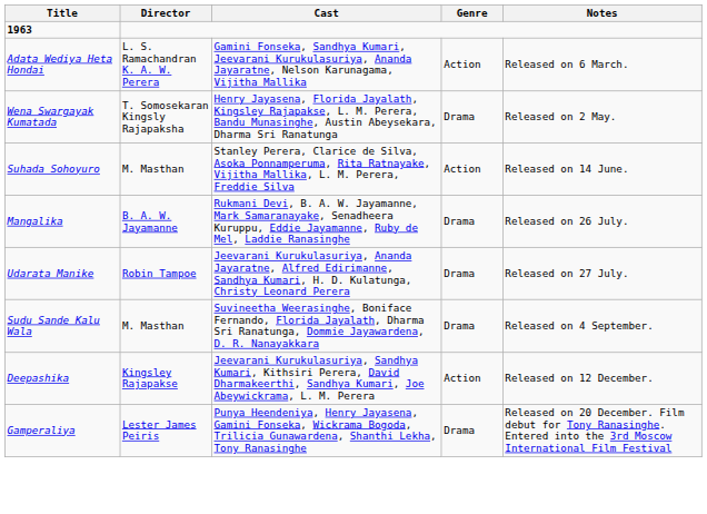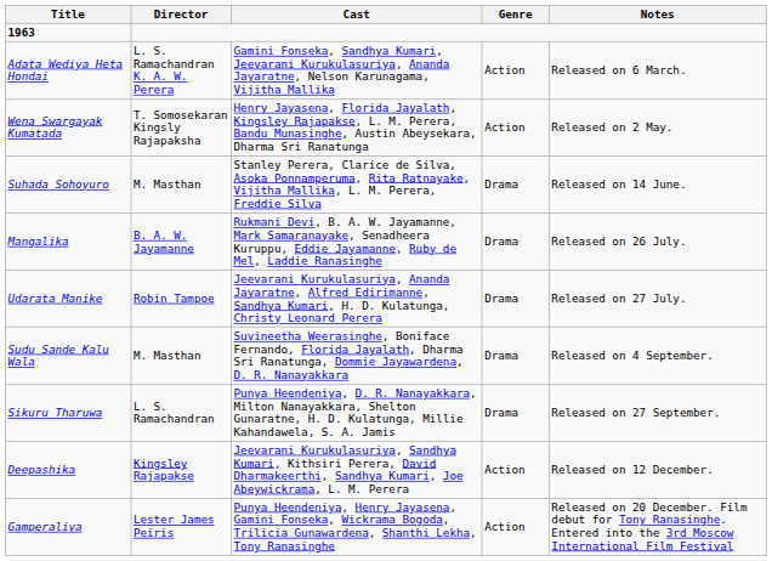 <table class="wikitable" width="100%">
 <tr>
 <th width=15%>Title</th>
 <th width=12%>Director</th>
 <th width=30%>Cast</th>
 <th width=8%>Genre</th>
 <th width=26%>Notes</th>
 </tr>
 <tr>
 <td><strong>1963</strong></td>
 </tr>
 <tr>
 <td><em><a href='#'>Adata Wediya Heta Hondai</a></em></td>
 <td>L. S. Ramachandran <br> <a href='#'>K. A. W. Perera</a></td>
 <td><a href='#'>Gamini Fonseka</a>, <a href='#'>Sandhya Kumari</a>, <a href='#'>Jeevarani Kurukulasuriya</a>, <a href='#'>Ananda Jayaratne</a>, Nelson Karunagama, <a href='#'>Vijitha Mallika</a></td>
 <td>Action</td>
 <td>Released on 6 March.</td>
 </tr>
 <tr>
 <td><em><a href='#'>Wena Swargayak Kumatada</a></em></td>
 <td>T. Somosekaran<br> Kingsly Rajapaksha</td>
 <td><a href='#'>Henry Jayasena</a>, <a href='#'>Florida Jayalath</a>, <a href='#'>Kingsley Rajapakse</a>, L. M. Perera, <a href='#'>Bandu Munasinghe</a>, Austin Abeysekara, Dharma Sri Ranatunga</td>
-<td>Drama</td>
+<td>Action</td>
 <td>Released on 2 May.</td>
 </tr>
 <tr>
 <td><em><a href='#'>Suhada Sohoyuro</a></em></td>
 <td>M. Masthan</td>
 <td>Stanley Perera, Clarice de Silva, <a href='#'>Asoka Ponnamperuma</a>, <a href='#'>Rita Ratnayake</a>, <a href='#'>Vijitha Mallika</a>, L. M. Perera, <a href='#'>Freddie Silva</a></td>
-<td>Action</td>
+<td>Drama</td>
 <td>Released on 14 June.</td>
 </tr>
 <tr>
 <td><em><a href='#'>Mangalika</a></em></td>
 <td><a href='#'>B. A. W. Jayamanne</a></td>
 <td><a href='#'>Rukmani Devi</a>, B. A. W. Jayamanne, <a href='#'>Mark Samaranayake</a>, Senadheera Kuruppu, <a href='#'>Eddie Jayamanne</a>, <a href='#'>Ruby de Mel</a>, <a href='#'>Laddie Ranasinghe</a></td>
 <td>Drama</td>
 <td>Released on 26 July.</td>
 </tr>
 <tr>
 <td><em><a href='#'>Udarata Manike</a></em></td>
 <td><a href='#'>Robin Tampoe</a></td>
 <td><a href='#'>Jeevarani Kurukulasuriya</a>, <a href='#'>Ananda Jayaratne</a>, <a href='#'>Alfred Edirimanne</a>, <a href='#'>Sandhya Kumari</a>, H. D. Kulatunga, <a href='#'>Christy Leonard Perera</a></td>
 <td>Drama</td>
 <td>Released on 27 July.</td>
 </tr>
 <tr>
 <td><em><a href='#'>Sudu Sande Kalu Wala</a></em></td>
 <td>M. Masthan</td>
 <td><a href='#'>Suvineetha Weerasinghe</a>, Boniface Fernando, <a href='#'>Florida Jayalath</a>, Dharma Sri Ranatunga, <a href='#'>Dommie Jayawardena</a>, <a href='#'>D. R. Nanayakkara</a></td>
 <td>Drama</td>
 <td>Released on 4 September.</td>
 </tr>
 <tr>
+<td><em><a href='#'>Sikuru Tharuwa</a></em></td>
+<td>L. S. Ramachandran</td>
+<td><a href='#'>Punya Heendeniya</a>, <a href='#'>D. R. Nanayakkara</a>, Milton Nanayakkara, Shelton Gunaratne, H. D. Kulatunga, Millie Kahandawela, S. A. Jamis</td>
+<td>Drama</td>
+<td>Released on 27 September.</td>
+</tr>
+<tr>
 <td><em><a href='#'>Deepashika</a></em></td>
 <td><a href='#'>Kingsley Rajapakse</a></td>
 <td><a href='#'>Jeevarani Kurukulasuriya</a>, <a href='#'>Sandhya Kumari</a>, Kithsiri Perera, <a href='#'>David Dharmakeerthi</a>, <a href='#'>Sandhya Kumari</a>, <a href='#'>Joe Abeywickrama</a>, L. M. Perera</td>
 <td>Action</td>
 <td>Released on 12 December.</td>
 </tr>
 <tr>
 <td><em><a href='#'>Gamperaliya</a></em></td>
 <td><a href='#'>Lester James Peiris</a></td>
 <td><a href='#'>Punya Heendeniya</a>, <a href='#'>Henry Jayasena</a>, <a href='#'>Gamini Fonseka</a>, <a href='#'>Wickrama Bogoda</a>, <a href='#'>Trilicia Gunawardena</a>, <a href='#'>Shanthi Lekha</a>, <a href='#'>Tony Ranasinghe</a></td>
-<td>Drama</td>
+<td>Action</td>
 <td>Released on 20 December. Film debut for  <a href='#'>Tony Ranasinghe</a>. Entered into the <a href='#'>3rd Moscow International Film Festival</a></td>
 </tr>
 </table>
